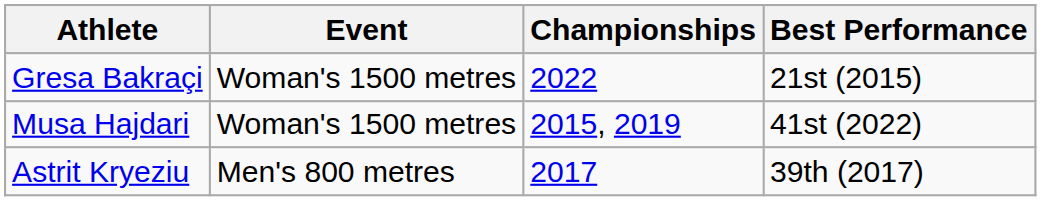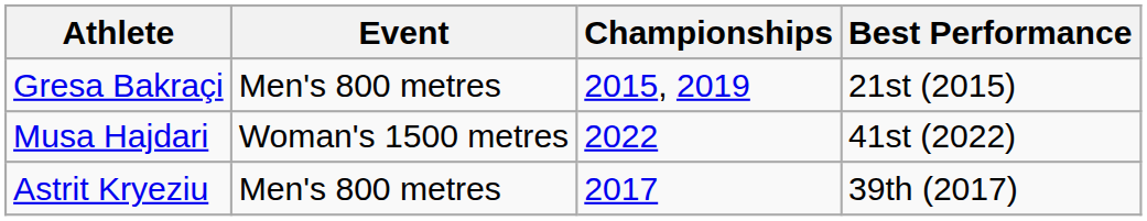 <table class=wikitable style="font-size:90%">
 <tr>
 <th>Athlete</th>
 <th>Event</th>
 <th>Championships</th>
 <th>Best Performance</th>
 </tr>
 <tr>
 <td><a href='#'>Gresa Bakraçi</a></td>
-<td>Woman's 1500 metres</td>
-<td><a href='#'>2022</a></td>
+<td>Men's 800 metres</td>
+<td><a href='#'>2015</a>, <a href='#'>2019</a></td>
 <td>21st (2015)</td>
 </tr>
 <tr>
 <td><a href='#'>Musa Hajdari</a></td>
 <td>Woman's 1500 metres</td>
-<td><a href='#'>2015</a>, <a href='#'>2019</a></td>
+<td><a href='#'>2022</a></td>
 <td>41st (2022)</td>
 </tr>
 <tr>
 <td><a href='#'>Astrit Kryeziu</a></td>
 <td>Men's 800 metres</td>
 <td><a href='#'>2017</a></td>
 <td>39th (2017)</td>
 </tr>
 </table>
